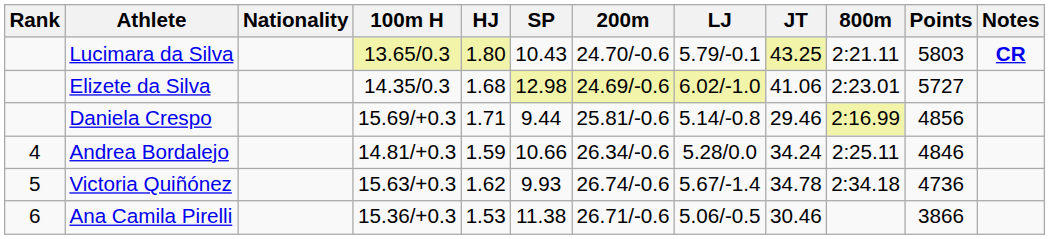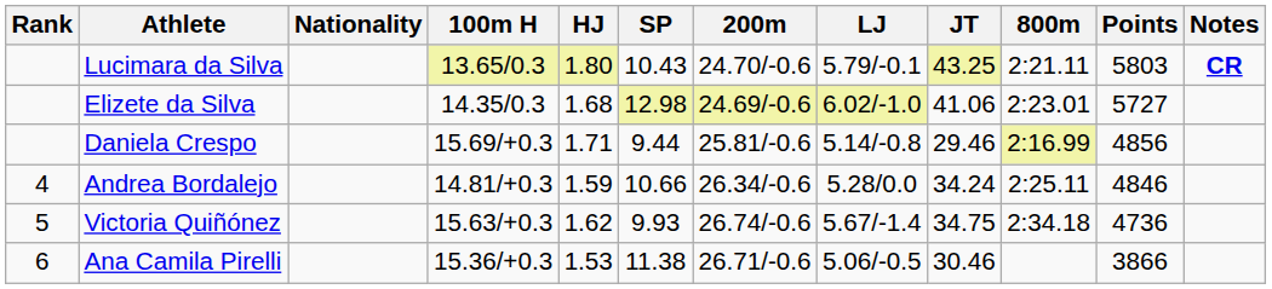 <table class="wikitable sortable" style=" text-align:center;">
 <tr>
 <th>Rank</th>
 <th>Athlete</th>
 <th>Nationality</th>
 <th>100m H</th>
 <th>HJ</th>
 <th>SP</th>
 <th>200m</th>
 <th>LJ</th>
 <th>JT</th>
 <th>800m</th>
 <th>Points</th>
 <th>Notes</th>
 </tr>
 <tr>
 <td></td>
 <td align=left><a href='#'>Lucimara da Silva</a></td>
 <td align=left></td>
 <td bgcolor=#F2F5A9>13.65/0.3</td>
 <td bgcolor=#F2F5A9>1.80</td>
 <td>10.43</td>
 <td>24.70/-0.6</td>
 <td>5.79/-0.1</td>
 <td bgcolor=#F2F5A9>43.25</td>
 <td>2:21.11</td>
 <td>5803</td>
 <td><a href='#'><strong>CR</strong></a></td>
 </tr>
 <tr>
 <td></td>
 <td align=left><a href='#'>Elizete da Silva</a></td>
 <td align=left></td>
 <td>14.35/0.3</td>
 <td>1.68</td>
 <td bgcolor=#F2F5A9>12.98</td>
 <td bgcolor=#F2F5A9>24.69/-0.6</td>
 <td bgcolor=#F2F5A9>6.02/-1.0</td>
 <td>41.06</td>
 <td>2:23.01</td>
 <td>5727</td>
 <td></td>
 </tr>
 <tr>
 <td></td>
 <td align=left><a href='#'>Daniela Crespo</a></td>
 <td align=left></td>
 <td>15.69/+0.3</td>
 <td>1.71</td>
 <td>9.44</td>
 <td>25.81/-0.6</td>
 <td>5.14/-0.8</td>
 <td>29.46</td>
 <td bgcolor=#F2F5A9>2:16.99</td>
 <td>4856</td>
 <td></td>
 </tr>
 <tr>
 <td>4</td>
 <td align=left><a href='#'>Andrea Bordalejo</a></td>
 <td align=left></td>
 <td>14.81/+0.3</td>
 <td>1.59</td>
 <td>10.66</td>
 <td>26.34/-0.6</td>
 <td>5.28/0.0</td>
 <td>34.24</td>
 <td>2:25.11</td>
 <td>4846</td>
 <td></td>
 </tr>
 <tr>
 <td>5</td>
 <td align=left><a href='#'>Victoria Quiñónez</a></td>
 <td align=left></td>
 <td>15.63/+0.3</td>
 <td>1.62</td>
 <td>9.93</td>
 <td>26.74/-0.6</td>
 <td>5.67/-1.4</td>
-<td>34.78</td>
+<td>34.75</td>
 <td>2:34.18</td>
 <td>4736</td>
 <td></td>
 </tr>
 <tr>
 <td>6</td>
 <td align=left><a href='#'>Ana Camila Pirelli</a></td>
 <td align=left></td>
 <td>15.36/+0.3</td>
 <td>1.53</td>
 <td>11.38</td>
 <td>26.71/-0.6</td>
 <td>5.06/-0.5</td>
 <td>30.46</td>
 <td></td>
 <td>3866</td>
 <td></td>
 </tr>
 </table>
